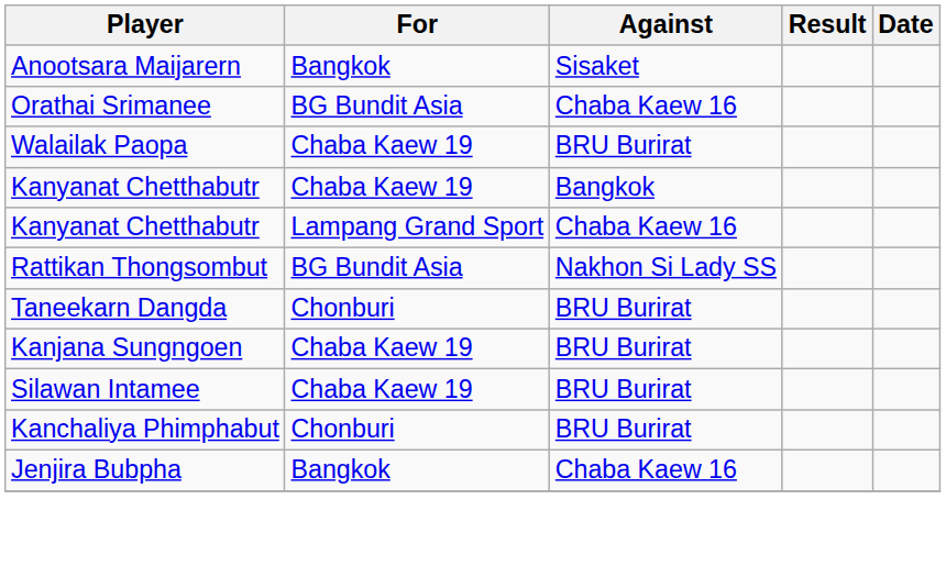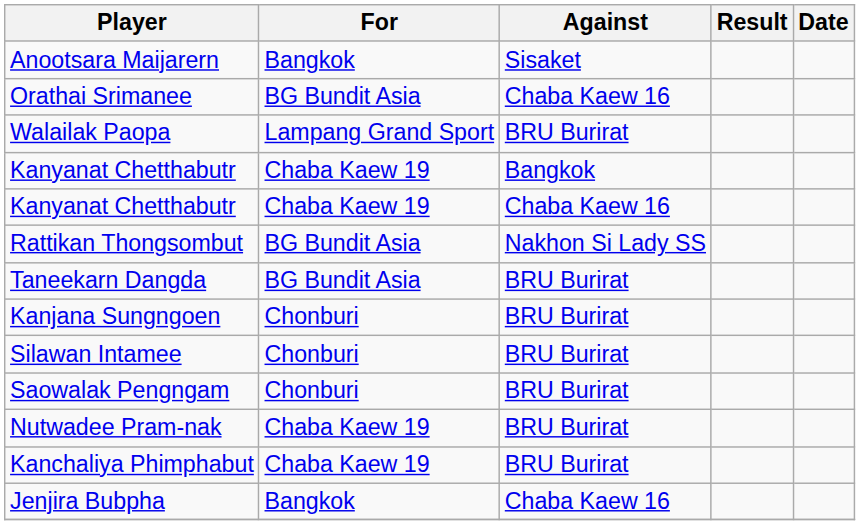 <table class="wikitable sortable">
 <tr>
 <th>Player</th>
 <th>For</th>
 <th>Against</th>
 <th align=center>Result</th>
 <th>Date</th>
 </tr>
 <tr>
 <td> <a href='#'>Anootsara Maijarern</a></td>
 <td><a href='#'>Bangkok</a></td>
 <td><a href='#'>Sisaket</a></td>
 <td> </td>
 <td></td>
 </tr>
 <tr>
 <td> <a href='#'>Orathai Srimanee</a></td>
 <td><a href='#'>BG Bundit Asia</a></td>
 <td><a href='#'>Chaba Kaew 16</a></td>
 <td> </td>
 <td></td>
 </tr>
 <tr>
 <td> <a href='#'>Walailak Paopa</a></td>
-<td><a href='#'>Chaba Kaew 19</a></td>
+<td><a href='#'>Lampang Grand Sport</a></td>
 <td><a href='#'>BRU Burirat</a></td>
 <td> </td>
 <td></td>
 </tr>
 <tr>
 <td> <a href='#'>Kanyanat Chetthabutr</a></td>
 <td><a href='#'>Chaba Kaew 19</a></td>
 <td><a href='#'>Bangkok</a></td>
 <td></td>
 <td></td>
 </tr>
 <tr>
 <td> <a href='#'>Kanyanat Chetthabutr</a></td>
-<td><a href='#'>Lampang Grand Sport</a></td>
+<td><a href='#'>Chaba Kaew 19</a></td>
 <td><a href='#'>Chaba Kaew 16</a></td>
 <td></td>
 <td></td>
 </tr>
 <tr>
 <td> <a href='#'>Rattikan Thongsombut</a></td>
 <td><a href='#'>BG Bundit Asia</a></td>
 <td><a href='#'>Nakhon Si Lady SS</a></td>
 <td></td>
 <td></td>
 </tr>
 <tr>
 <td> <a href='#'>Taneekarn Dangda</a></td>
+<td><a href='#'>BG Bundit Asia</a></td>
+<td><a href='#'>BRU Burirat</a></td>
+<td></td>
+<td></td>
+</tr>
+<tr>
+<td> <a href='#'>Kanjana Sungngoen</a></td>
 <td><a href='#'>Chonburi</a></td>
 <td><a href='#'>BRU Burirat</a></td>
 <td></td>
 <td></td>
 </tr>
 <tr>
-<td> <a href='#'>Kanjana Sungngoen</a></td>
-<td><a href='#'>Chaba Kaew 19</a></td>
+<td> <a href='#'>Silawan Intamee</a></td>
+<td><a href='#'>Chonburi</a></td>
 <td><a href='#'>BRU Burirat</a></td>
 <td></td>
 <td></td>
 </tr>
 <tr>
-<td> <a href='#'>Silawan Intamee</a></td>
+<td> <a href='#'>Saowalak Pengngam</a></td>
+<td><a href='#'>Chonburi</a></td>
+<td><a href='#'>BRU Burirat</a></td>
+<td></td>
+<td></td>
+</tr>
+<tr>
+<td> <a href='#'>Nutwadee Pram-nak</a></td>
 <td><a href='#'>Chaba Kaew 19</a></td>
 <td><a href='#'>BRU Burirat</a></td>
 <td></td>
 <td></td>
 </tr>
 <tr>
 <td> <a href='#'>Kanchaliya Phimphabut</a></td>
-<td><a href='#'>Chonburi</a></td>
+<td><a href='#'>Chaba Kaew 19</a></td>
 <td><a href='#'>BRU Burirat</a></td>
 <td></td>
 <td></td>
 </tr>
 <tr>
 <td> <a href='#'>Jenjira Bubpha</a></td>
 <td><a href='#'>Bangkok</a></td>
 <td><a href='#'>Chaba Kaew 16</a></td>
 <td></td>
 <td></td>
 </tr>
 <tr>
 </tr>
 </table>
